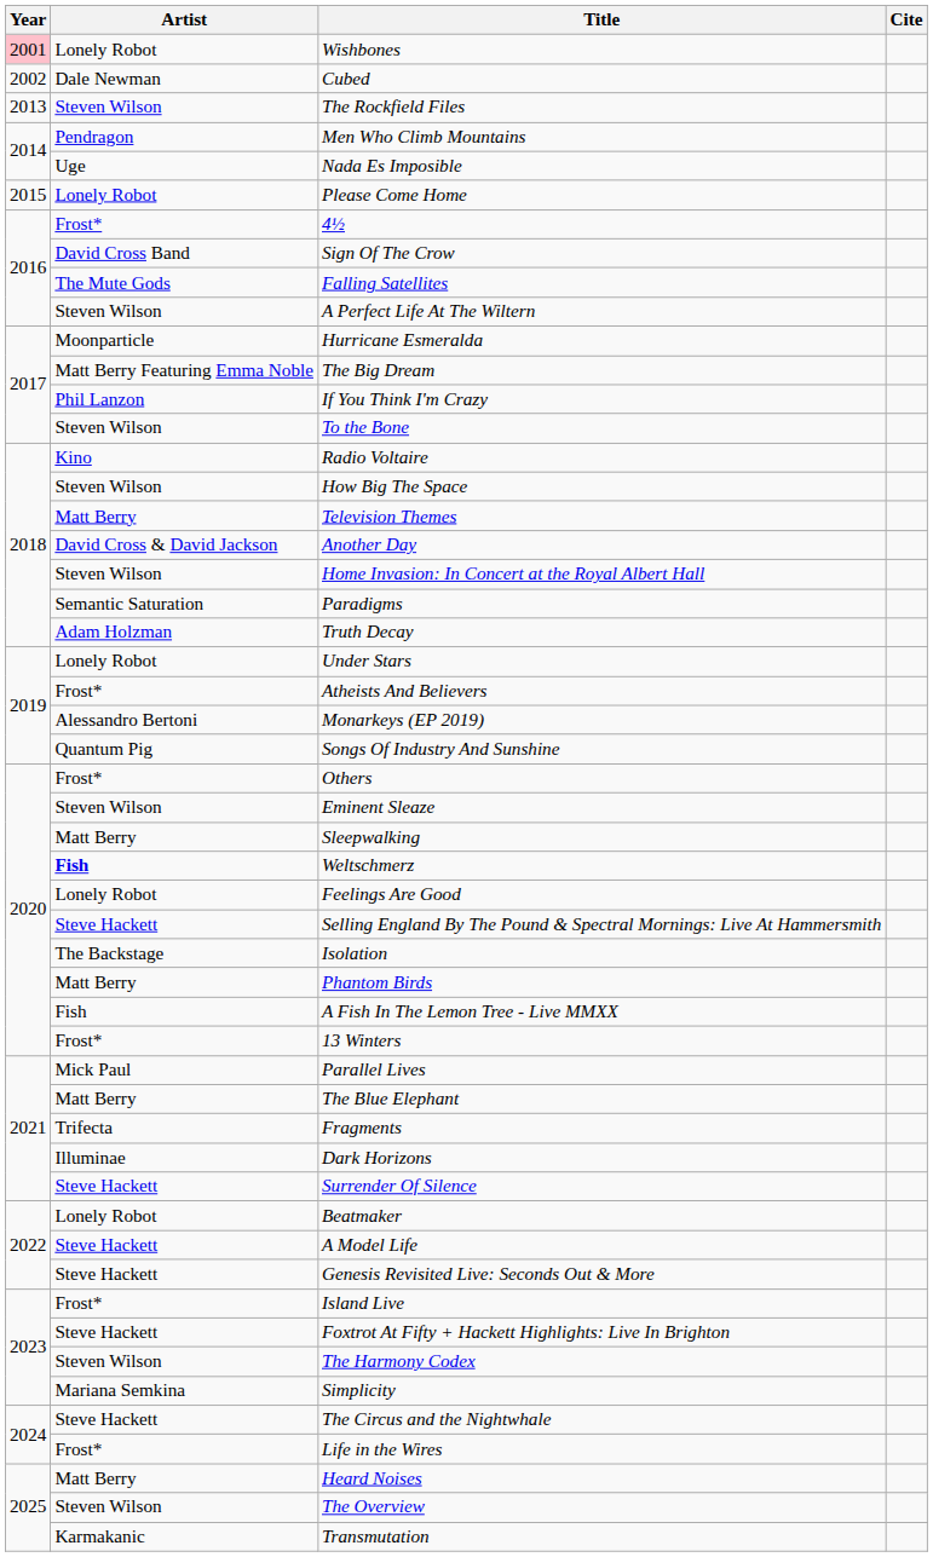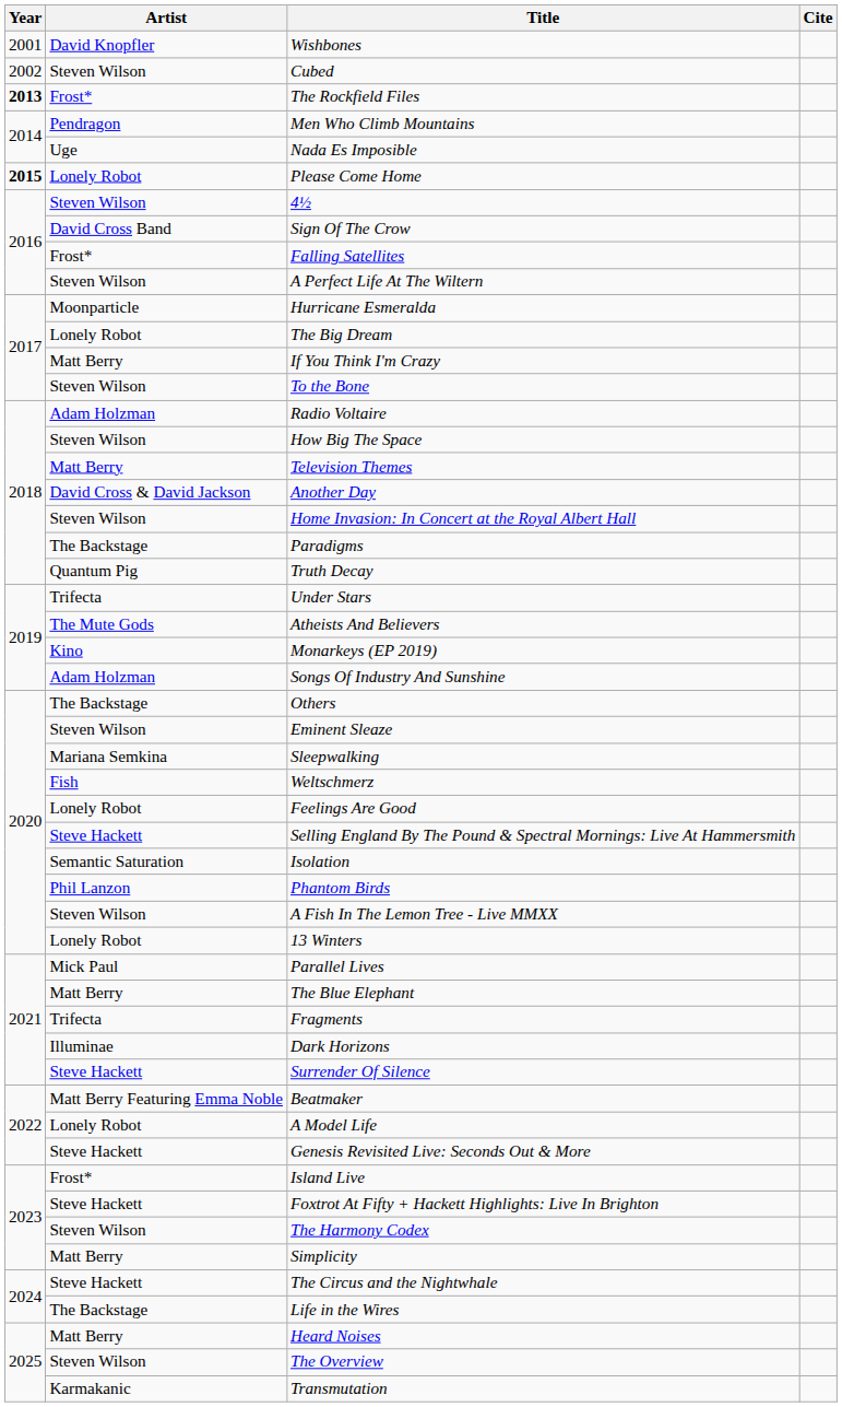 <table class="wikitable sortable">
 <tr>
 <th>Year</th>
 <th>Artist</th>
 <th>Title</th>
 <th>Cite</th>
 </tr>
 <tr>
-<td style="background: pink;">2001</td>
-<td>Lonely Robot</td>
+<td>2001</td>
+<td><a href='#'>David Knopfler</a></td>
 <td><em>Wishbones</em></td>
 <td></td>
 </tr>
 <tr>
 <td>2002</td>
-<td>Dale Newman</td>
+<td>Steven Wilson</td>
 <td><em>Cubed</em></td>
 <td></td>
 </tr>
 <tr>
-<td>2013</td>
-<td><a href='#'>Steven Wilson</a></td>
+<td><strong>2013</strong></td>
+<td><a href='#'>Frost*</a></td>
 <td><em>The Rockfield Files</em></td>
 <td></td>
 </tr>
 <tr>
 <td rowspan="2">2014</td>
 <td><a href='#'>Pendragon</a></td>
 <td><em>Men Who Climb Mountains</em></td>
 <td></td>
 </tr>
 <tr>
 <td>Uge</td>
 <td><em>Nada Es Imposible</em></td>
 <td></td>
 </tr>
 <tr>
-<td>2015</td>
+<td><strong>2015</strong></td>
 <td><a href='#'>Lonely Robot</a></td>
 <td><em>Please Come Home</em></td>
 <td></td>
 </tr>
 <tr>
 <td rowspan="4">2016</td>
-<td><a href='#'>Frost*</a></td>
+<td><a href='#'>Steven Wilson</a></td>
 <td><em><a href='#'>4½</a></em></td>
 <td></td>
 </tr>
 <tr>
 <td><a href='#'>David Cross</a> Band</td>
 <td><em>Sign Of The Crow</em></td>
 <td></td>
 </tr>
 <tr>
-<td><a href='#'>The Mute Gods</a></td>
+<td>Frost*</td>
 <td><a href='#'><em>Falling Satellites</em></a></td>
 <td></td>
 </tr>
 <tr>
 <td>Steven Wilson</td>
 <td><em>A Perfect Life At The Wiltern</em></td>
 <td></td>
 </tr>
 <tr>
 <td rowspan="4">2017</td>
 <td>Moonparticle</td>
 <td><em>Hurricane Esmeralda</em></td>
 <td></td>
 </tr>
 <tr>
-<td>Matt Berry Featuring <a href='#'>Emma Noble</a></td>
+<td>Lonely Robot</td>
 <td><em>The Big Dream</em></td>
 <td></td>
 </tr>
 <tr>
-<td><a href='#'>Phil Lanzon</a></td>
+<td>Matt Berry</td>
 <td><em>If You Think I'm Crazy</em></td>
 <td></td>
 </tr>
 <tr>
 <td>Steven Wilson</td>
 <td><a href='#'><em>To the Bone</em></a></td>
 <td></td>
 </tr>
 <tr>
 <td rowspan="7">2018</td>
-<td><a href='#'>Kino</a></td>
+<td><a href='#'>Adam Holzman</a></td>
 <td><em>Radio Voltaire</em></td>
 <td></td>
 </tr>
 <tr>
 <td>Steven Wilson</td>
 <td><em>How Big The Space</em></td>
 <td></td>
 </tr>
 <tr>
 <td><a href='#'>Matt Berry</a></td>
 <td><a href='#'><em>Television Themes</em></a></td>
 <td></td>
 </tr>
 <tr>
 <td><a href='#'>David Cross</a> & <a href='#'>David Jackson</a></td>
 <td><a href='#'><em>Another Day</em></a></td>
 <td></td>
 </tr>
 <tr>
 <td>Steven Wilson</td>
 <td><a href='#'><em>Home Invasion: In Concert at the Royal Albert Hall</em></a></td>
 <td></td>
 </tr>
 <tr>
-<td>Semantic Saturation</td>
+<td>The Backstage</td>
 <td><em>Paradigms</em></td>
 <td></td>
 </tr>
 <tr>
-<td><a href='#'>Adam Holzman</a></td>
+<td>Quantum Pig</td>
 <td><em>Truth Decay</em></td>
 <td></td>
 </tr>
 <tr>
 <td rowspan="4">2019</td>
-<td>Lonely Robot</td>
+<td>Trifecta</td>
 <td><em>Under Stars</em></td>
 <td></td>
 </tr>
 <tr>
-<td>Frost*</td>
+<td><a href='#'>The Mute Gods</a></td>
 <td><em>Atheists And Believers</em></td>
 <td></td>
 </tr>
 <tr>
-<td>Alessandro Bertoni</td>
+<td><a href='#'>Kino</a></td>
 <td><em>Monarkeys (EP 2019)</em></td>
 <td></td>
 </tr>
 <tr>
-<td>Quantum Pig</td>
+<td><a href='#'>Adam Holzman</a></td>
 <td><em>Songs Of Industry And Sunshine</em></td>
 <td></td>
 </tr>
 <tr>
 <td rowspan="10">2020</td>
-<td>Frost*</td>
+<td>The Backstage</td>
 <td><em>Others</em></td>
 <td></td>
 </tr>
 <tr>
 <td>Steven Wilson</td>
 <td><em>Eminent Sleaze</em></td>
 <td></td>
 </tr>
 <tr>
-<td>Matt Berry</td>
+<td>Mariana Semkina</td>
 <td><em>Sleepwalking</em></td>
 <td></td>
 </tr>
 <tr>
-<td><strong><a href='#'>Fish</a></strong></td>
+<td><a href='#'>Fish</a></td>
 <td><em>Weltschmerz</em></td>
 <td></td>
 </tr>
 <tr>
 <td>Lonely Robot</td>
 <td><em>Feelings Are Good</em></td>
 <td></td>
 </tr>
 <tr>
 <td><a href='#'>Steve Hackett</a></td>
 <td><em>Selling England By The Pound & Spectral Mornings: Live At Hammersmith</em></td>
 <td></td>
 </tr>
 <tr>
-<td>The Backstage</td>
+<td>Semantic Saturation</td>
 <td><em>Isolation</em></td>
 <td></td>
 </tr>
 <tr>
-<td>Matt Berry</td>
+<td><a href='#'>Phil Lanzon</a></td>
 <td><a href='#'><em>Phantom Birds</em></a></td>
 <td></td>
 </tr>
 <tr>
-<td>Fish</td>
+<td>Steven Wilson</td>
 <td><em>A Fish In The Lemon Tree - Live MMXX</em></td>
 <td></td>
 </tr>
 <tr>
-<td>Frost*</td>
+<td>Lonely Robot</td>
 <td><em>13 Winters</em></td>
 <td></td>
 </tr>
 <tr>
 <td rowspan="5">2021</td>
 <td>Mick Paul</td>
 <td><em>Parallel Lives</em></td>
 <td></td>
 </tr>
 <tr>
 <td>Matt Berry</td>
 <td><em>The Blue Elephant</em></td>
 <td></td>
 </tr>
 <tr>
 <td>Trifecta</td>
 <td><em>Fragments</em></td>
 <td></td>
 </tr>
 <tr>
 <td>Illuminae</td>
 <td><em>Dark Horizons</em></td>
 <td></td>
 </tr>
 <tr>
 <td><a href='#'>Steve Hackett</a></td>
 <td><a href='#'><em>Surrender Of Silence</em></a></td>
 <td></td>
 </tr>
 <tr>
 <td rowspan="3">2022</td>
-<td>Lonely Robot</td>
+<td>Matt Berry Featuring <a href='#'>Emma Noble</a></td>
 <td><em>Beatmaker</em></td>
 <td></td>
 </tr>
 <tr>
-<td><a href='#'>Steve Hackett</a></td>
+<td>Lonely Robot</td>
 <td><em>A Model Life</em></td>
 <td></td>
 </tr>
 <tr>
 <td>Steve Hackett</td>
 <td><em>Genesis Revisited Live: Seconds Out & More</em></td>
 <td></td>
 </tr>
 <tr>
 <td rowspan="4">2023</td>
 <td>Frost*</td>
 <td><em>Island Live</em></td>
 <td></td>
 </tr>
 <tr>
 <td>Steve Hackett</td>
 <td><em>Foxtrot At Fifty + Hackett Highlights: Live In Brighton</em></td>
 <td></td>
 </tr>
 <tr>
 <td>Steven Wilson</td>
 <td><a href='#'><em>The Harmony Codex</em></a></td>
 <td></td>
 </tr>
 <tr>
-<td>Mariana Semkina</td>
+<td>Matt Berry</td>
 <td><em>Simplicity</em></td>
 <td></td>
 </tr>
 <tr>
 <td rowspan="2">2024</td>
 <td>Steve Hackett</td>
 <td><em>The Circus and the Nightwhale</em></td>
 <td></td>
 </tr>
 <tr>
-<td>Frost*</td>
+<td>The Backstage</td>
 <td><em>Life in the Wires</em></td>
 <td></td>
 </tr>
 <tr>
 <td rowspan="3">2025</td>
 <td>Matt Berry</td>
 <td><em><a href='#'>Heard Noises</a></em></td>
 <td></td>
 </tr>
 <tr>
 <td>Steven Wilson</td>
 <td><a href='#'><em>The Overview</em></a></td>
 </tr>
 <tr>
 <td>Karmakanic</td>
 <td><em>Transmutation</em></td>
 <td></td>
 </tr>
 </table>
